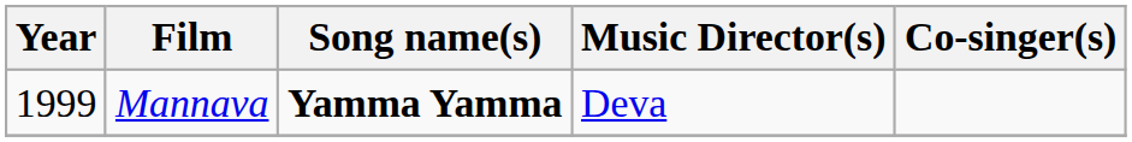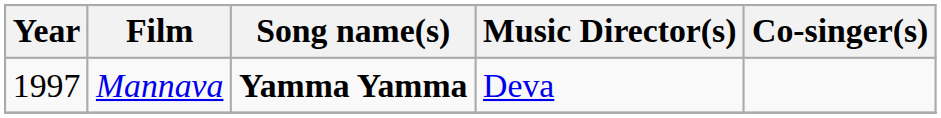 <table class="wikitable sortable">
 <tr>
 <th>Year</th>
 <th>Film</th>
 <th>Song name(s)</th>
 <th>Music Director(s)</th>
 <th>Co-singer(s)</th>
 </tr>
 <tr>
-<td>1999</td>
+<td>1997</td>
 <td><em><a href='#'>Mannava</a></em></td>
 <td><strong>Yamma Yamma</strong></td>
 <td><a href='#'>Deva</a></td>
 <td></td>
 </tr>
 <tr>
 </tr>
 </table>
